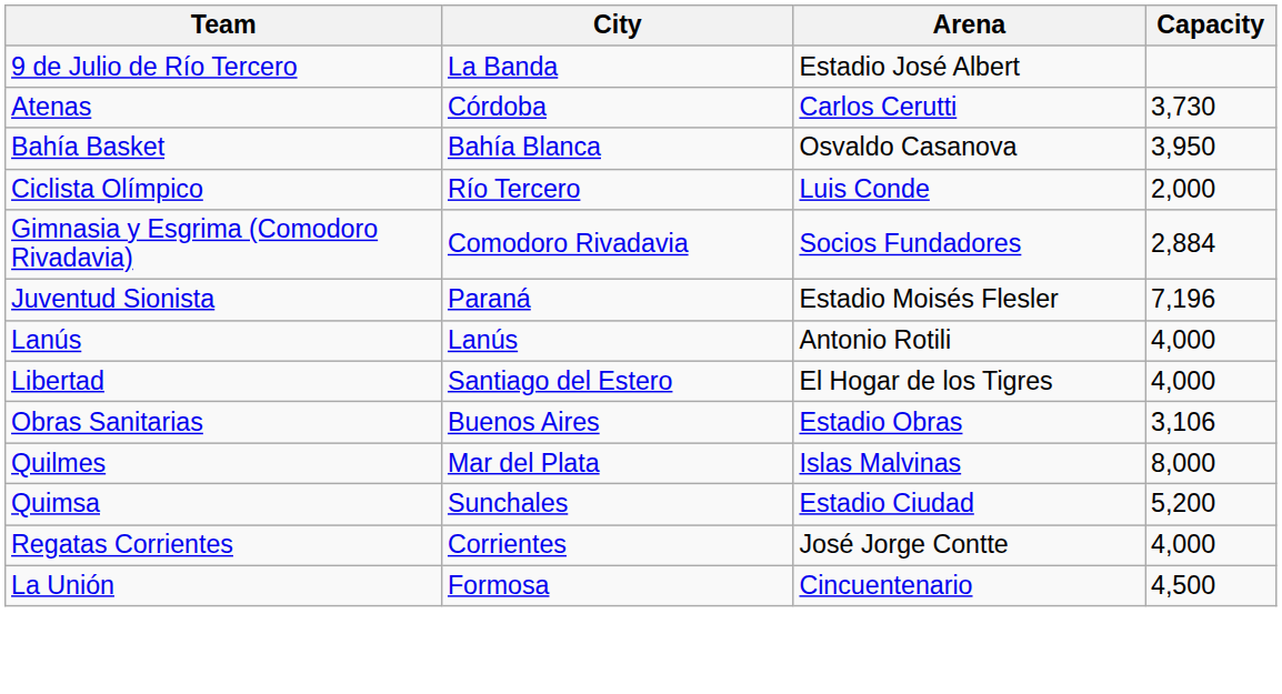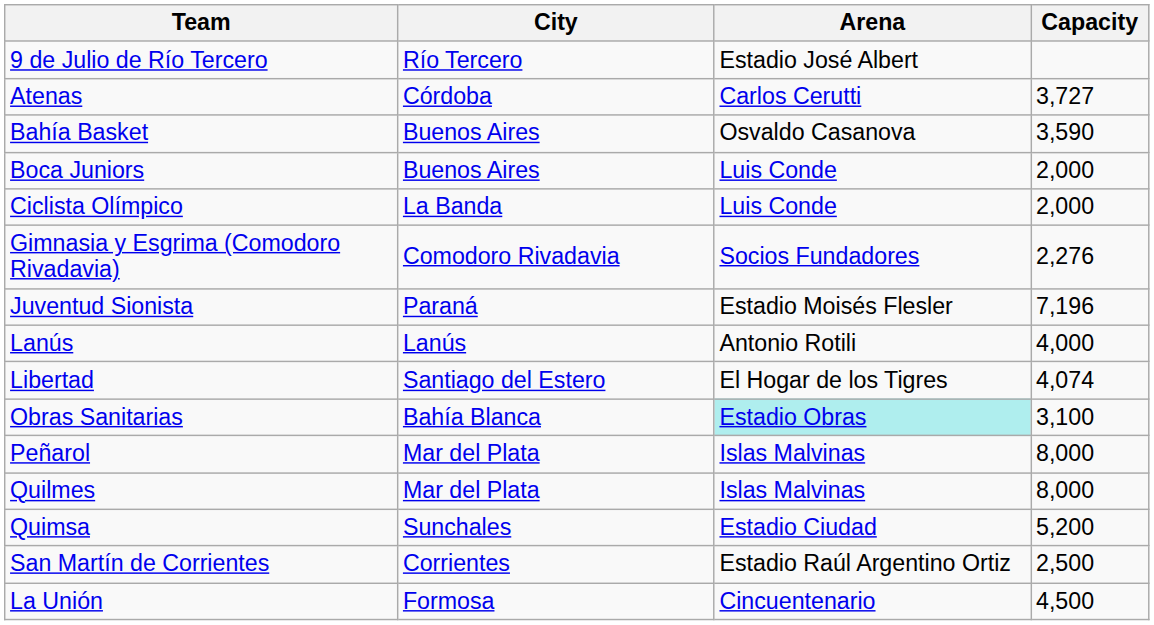 <table class="wikitable sortable" style="text-align:left" width="790">
 <tr>
 <th width=250px>Team</th>
 <th width=200px>City</th>
 <th width=200px>Arena</th>
 <th width=70px>Capacity</th>
 </tr>
 <tr>
 <td><a href='#'>9 de Julio de Río Tercero</a></td>
-<td><a href='#'>La Banda</a></td>
+<td><a href='#'>Río Tercero</a></td>
 <td>Estadio José Albert</td>
 <td></td>
 </tr>
 <tr>
 <td><a href='#'>Atenas</a></td>
 <td><a href='#'>Córdoba</a></td>
 <td><a href='#'>Carlos Cerutti</a></td>
-<td>3,730</td>
+<td>3,727</td>
 </tr>
 <tr>
 <td><a href='#'>Bahía Basket</a></td>
-<td><a href='#'>Bahía Blanca</a></td>
+<td><a href='#'>Buenos Aires</a></td>
 <td>Osvaldo Casanova</td>
-<td>3,950</td>
+<td>3,590</td>
+</tr>
+<tr>
+<td><a href='#'>Boca Juniors</a></td>
+<td><a href='#'>Buenos Aires</a></td>
+<td><a href='#'>Luis Conde</a></td>
+<td>2,000</td>
 </tr>
 <tr>
 <td><a href='#'>Ciclista Olímpico</a></td>
-<td><a href='#'>Río Tercero</a></td>
+<td><a href='#'>La Banda</a></td>
 <td><a href='#'>Luis Conde</a></td>
 <td>2,000</td>
 </tr>
 <tr>
 <td><a href='#'>Gimnasia y Esgrima (Comodoro Rivadavia)</a></td>
 <td><a href='#'>Comodoro Rivadavia</a></td>
 <td><a href='#'>Socios Fundadores</a></td>
-<td>2,884</td>
+<td>2,276</td>
 </tr>
 <tr>
 <td><a href='#'>Juventud Sionista</a></td>
 <td><a href='#'>Paraná</a></td>
 <td>Estadio Moisés Flesler</td>
 <td>7,196</td>
 </tr>
 <tr>
 <td><a href='#'>Lanús</a></td>
 <td><a href='#'>Lanús</a></td>
 <td>Antonio Rotili</td>
 <td>4,000</td>
 </tr>
 <tr>
 <td><a href='#'>Libertad</a></td>
 <td><a href='#'>Santiago del Estero</a></td>
 <td>El Hogar de los Tigres</td>
-<td>4,000</td>
+<td>4,074</td>
 </tr>
 <tr>
 <td><a href='#'>Obras Sanitarias</a></td>
-<td><a href='#'>Buenos Aires</a></td>
-<td><a href='#'>Estadio Obras</a></td>
-<td>3,106</td>
+<td><a href='#'>Bahía Blanca</a></td>
+<td style="background: paleturquoise;"><a href='#'>Estadio Obras</a></td>
+<td>3,100</td>
+</tr>
+<tr>
+<td><a href='#'>Peñarol</a></td>
+<td><a href='#'>Mar del Plata</a></td>
+<td><a href='#'>Islas Malvinas</a></td>
+<td>8,000</td>
 </tr>
 <tr>
 <td><a href='#'>Quilmes</a></td>
 <td><a href='#'>Mar del Plata</a></td>
 <td><a href='#'>Islas Malvinas</a></td>
 <td>8,000</td>
 </tr>
 <tr>
 <td><a href='#'>Quimsa</a></td>
 <td><a href='#'>Sunchales</a></td>
 <td><a href='#'>Estadio Ciudad</a></td>
 <td>5,200</td>
 </tr>
 <tr>
-<td><a href='#'>Regatas Corrientes</a></td>
+<td><a href='#'>San Martín de Corrientes</a></td>
 <td><a href='#'>Corrientes</a></td>
-<td>José Jorge Contte</td>
-<td>4,000</td>
+<td>Estadio Raúl Argentino Ortiz</td>
+<td>2,500</td>
 </tr>
 <tr>
 <td><a href='#'>La Unión</a></td>
 <td><a href='#'>Formosa</a></td>
 <td><a href='#'>Cincuentenario</a></td>
 <td>4,500</td>
 </tr>
 </table>
